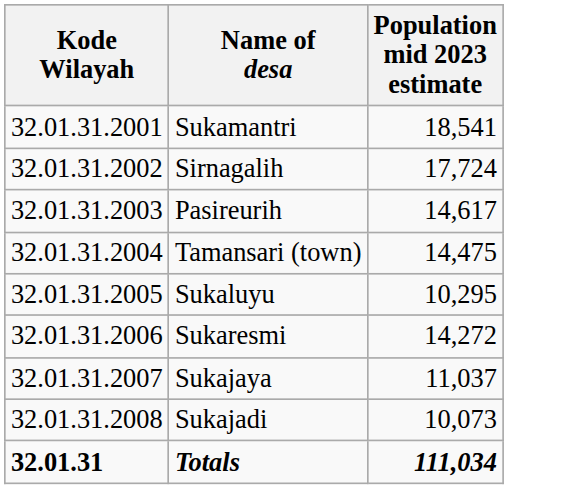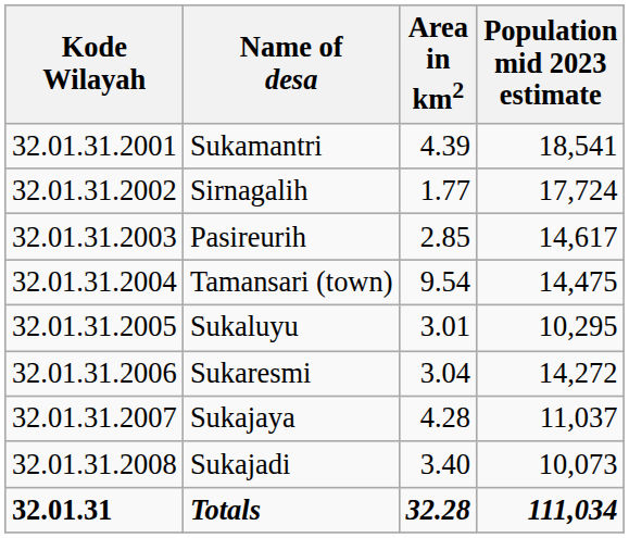 <table class="wikitable">
 <tr>
 <th>Kode <br>Wilayah</th>
 <th>Name of <br> <em>desa</em></th>
+<th>Area <br>in <br>km<sup>2</sup></th>
 <th>Population<br>mid 2023<br>estimate</th>
 </tr>
 <tr>
 <td>32.01.31.2001</td>
 <td>Sukamantri</td>
+<td align="right">4.39</td>
 <td align="right">18,541</td>
 </tr>
 <tr>
 <td>32.01.31.2002</td>
 <td>Sirnagalih</td>
+<td align="right">1.77</td>
 <td align="right">17,724</td>
 </tr>
 <tr>
 <td>32.01.31.2003</td>
 <td>Pasireurih</td>
+<td align="right">2.85</td>
 <td align="right">14,617</td>
 </tr>
 <tr>
 <td>32.01.31.2004</td>
 <td>Tamansari (town)</td>
+<td align="right">9.54</td>
 <td align="right">14,475</td>
 </tr>
 <tr>
 <td>32.01.31.2005</td>
 <td>Sukaluyu</td>
+<td align="right">3.01</td>
 <td align="right">10,295</td>
 </tr>
 <tr>
 <td>32.01.31.2006</td>
 <td>Sukaresmi</td>
+<td align="right">3.04</td>
 <td align="right">14,272</td>
 </tr>
 <tr>
 <td>32.01.31.2007</td>
 <td>Sukajaya</td>
+<td align="right">4.28</td>
 <td align="right">11,037</td>
 </tr>
 <tr>
 <td>32.01.31.2008</td>
 <td>Sukajadi</td>
+<td align="right">3.40</td>
 <td align="right">10,073</td>
 </tr>
 <tr>
 <td><strong>32.01.31</strong></td>
 <td><strong><em>Totals</em></strong></td>
+<td align="right"><strong><em>32.28</em></strong></td>
 <td align="right"><strong><em>111,034</em></strong></td>
 </tr>
 </table>
